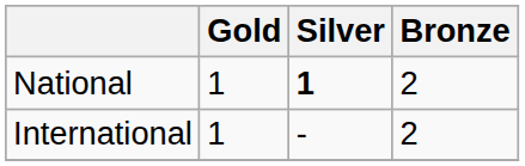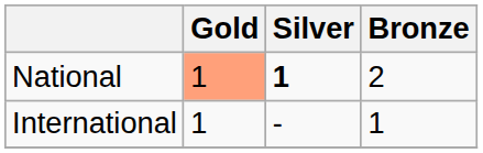 <table class="wikitable">
 <tr>
 <th></th>
 <th>Gold</th>
 <th>Silver</th>
 <th>Bronze</th>
 </tr>
 <tr>
 <td>National</td>
-<td>1</td>
+<td style="background: lightsalmon;">1</td>
 <td><strong>1</strong></td>
 <td>2</td>
 </tr>
 <tr>
 <td>International</td>
 <td>1</td>
 <td>-</td>
-<td>2</td>
+<td>1</td>
 </tr>
 <tr>
 </tr>
 </table>
